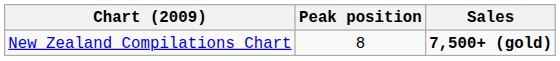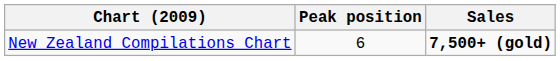 <table class="wikitable">
 <tr>
 <th>Chart (2009)</th>
 <th>Peak position</th>
 <th>Sales</th>
 </tr>
 <tr>
 <td><a href='#'>New Zealand Compilations Chart</a></td>
-<td align="center">8</td>
+<td align="center">6</td>
 <td align="center"><strong>7,500+ (gold)</strong></td>
 </tr>
 </table>
